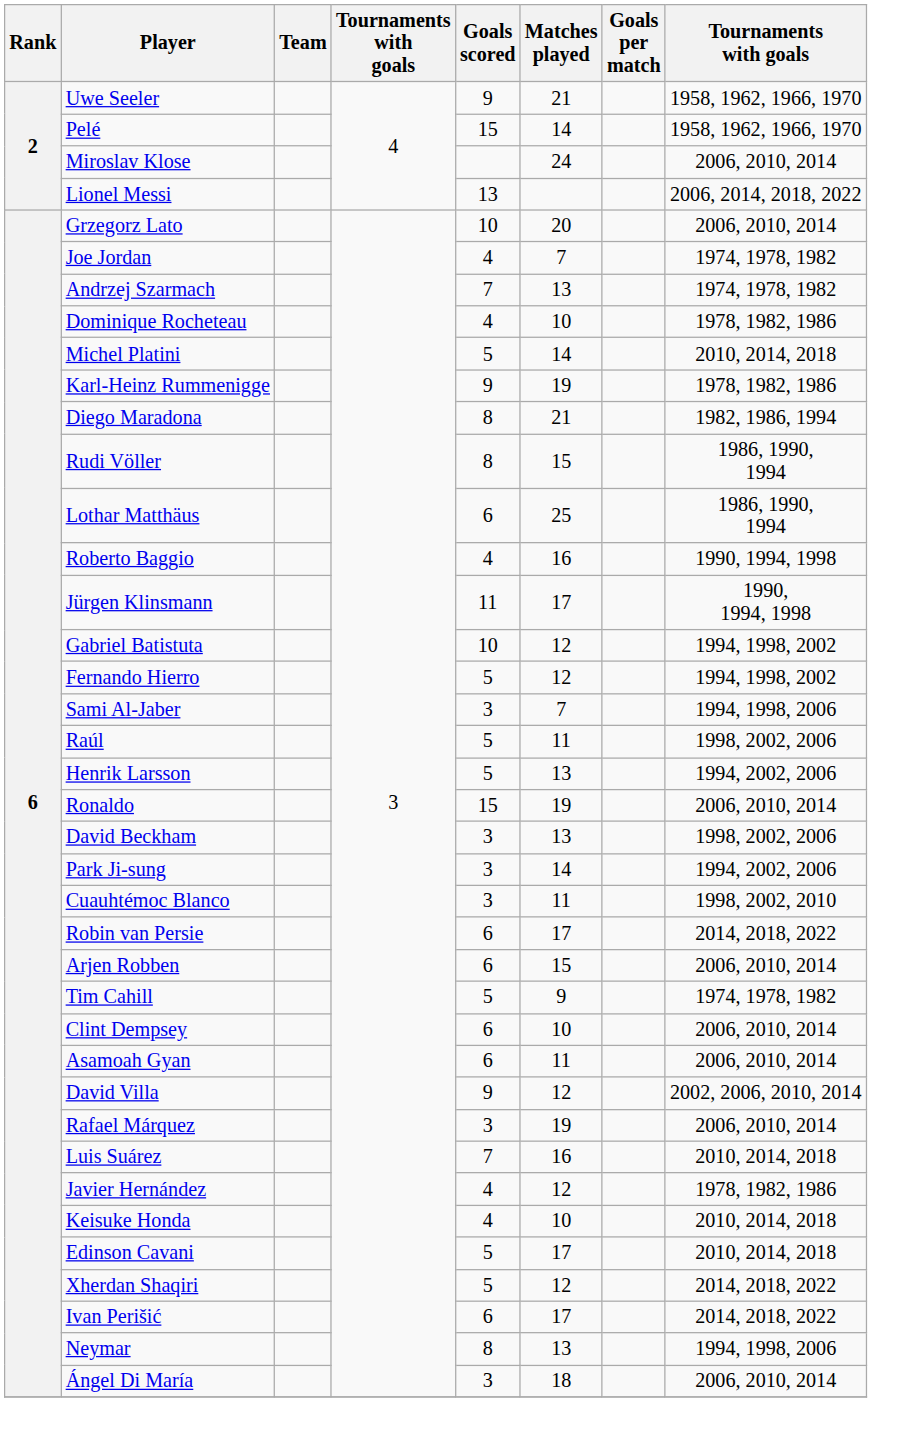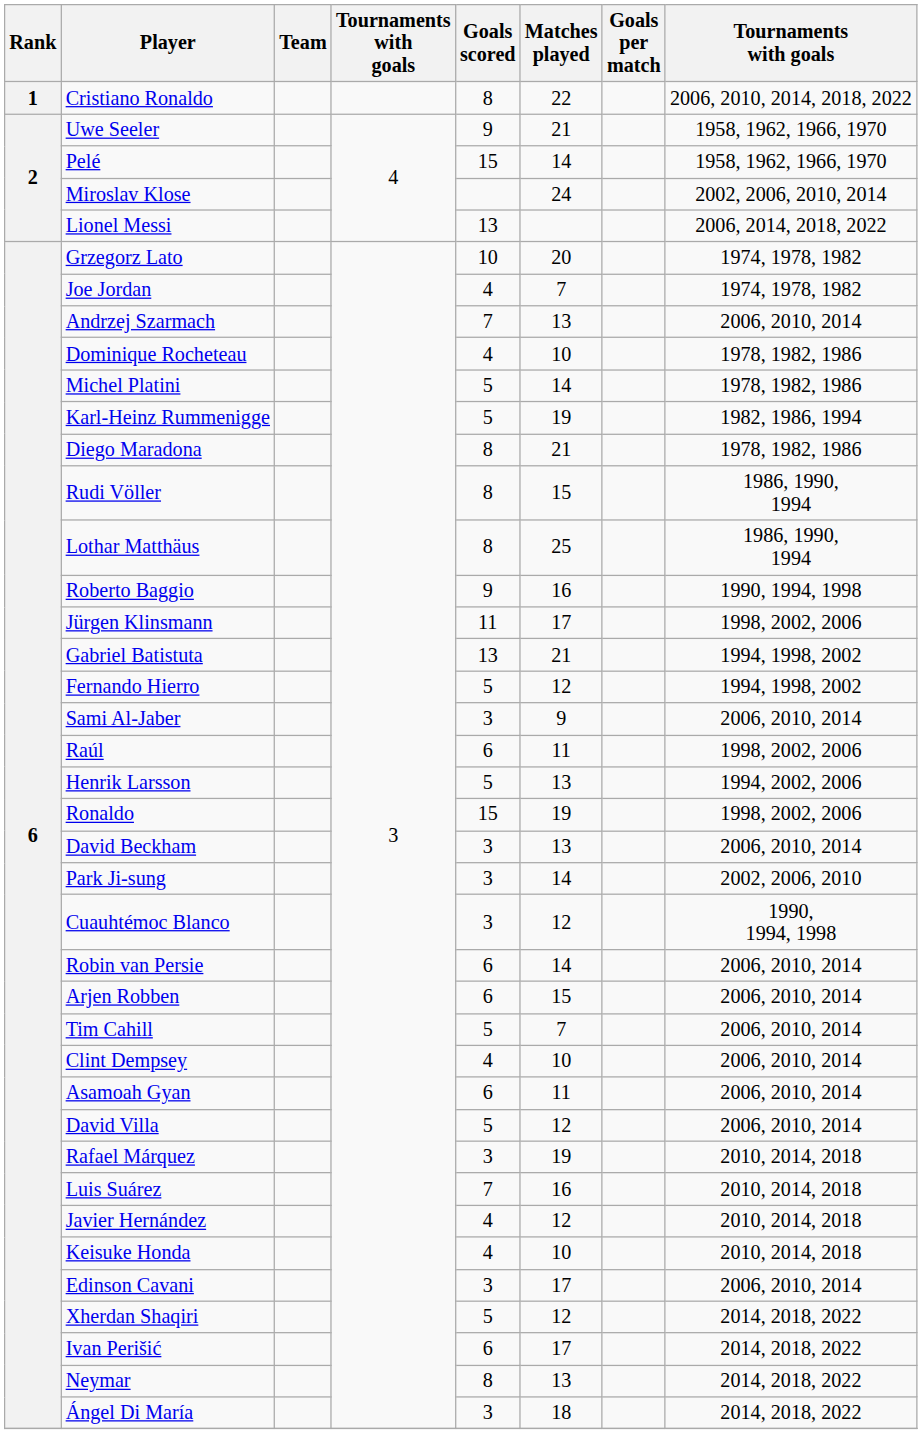 <table class="wikitable sortable" style="text-align:center;">
 <tr>
 <th scope="col">Rank</th>
 <th scope="col">Player</th>
 <th scope="col">Team</th>
 <th scope="col">Tournaments<br>with<br>goals</th>
 <th scope="col">Goals<br>scored</th>
 <th scope="col">Matches<br>played</th>
 <th scope="col">Goals<br>per<br>match</th>
 <th scope="col">Tournaments<br>with goals</th>
+</tr>
+<tr>
+<th>1</th>
+<td style="text-align:left;" data-sort-value="Ronaldo, Cristiano"><a href='#'>Cristiano Ronaldo</a></td>
+<td align=left></td>
+<td></td>
+<td>8</td>
+<td>22</td>
+<td></td>
+<td data-sort-value="2006-2010-2014-2018-2022">2006, 2010, 2014, 2018, 2022</td>
 </tr>
 <tr>
 <th rowspan=4>2</th>
 <td style="text-align:left;" data-sort-value="Seeler, Uwe"><a href='#'>Uwe Seeler</a></td>
 <td style="text-align:left;" data-sort-value="Germany"></td>
 <td rowspan=4>4</td>
 <td>9</td>
 <td>21</td>
 <td></td>
 <td data-sort-value="1958-1962-1966-1970">1958, 1962, 1966, 1970</td>
 </tr>
 <tr>
 <td style="text-align:left;" data-sort-value="Pele"><a href='#'>Pelé</a></td>
 <td align=left></td>
 <td>15</td>
 <td>14</td>
 <td></td>
 <td data-sort-value="1958-1962-1966-1970">1958, 1962, 1966, 1970</td>
 </tr>
 <tr>
 <td style="text-align:left;" data-sort-value="Klose, Miroslav"><a href='#'>Miroslav Klose</a></td>
 <td align=left></td>
 <td></td>
 <td>24</td>
 <td></td>
-<td data-sort-value="2006-2010-2014">2006, 2010, 2014</td>
+<td data-sort-value="2002-2006-2010-2014">2002, 2006, 2010, 2014</td>
 </tr>
 <tr>
 <td style="text-align:left;" data-sort-value="Messi, Lionel"><a href='#'>Lionel Messi</a></td>
 <td style="text-align:left;"></td>
 <td>13</td>
 <td></td>
 <td></td>
 <td data-sort-value="2006-2014-2018-2022">2006, 2014, 2018, 2022</td>
 </tr>
 <tr>
 <th rowspan="35">6</th>
 <td style="text-align:left;" data-sort-value="Lato, Grzegorz"><a href='#'>Grzegorz Lato</a></td>
 <td align=left></td>
 <td rowspan="35">3</td>
 <td>10</td>
 <td>20</td>
 <td></td>
-<td data-sort-value="2006-2010-2014">2006, 2010, 2014</td>
+<td data-sort-value="1974-1978-1982">1974, 1978, 1982</td>
 </tr>
 <tr>
 <td style="text-align:left;" data-sort-value="Jordan, Joe"><a href='#'>Joe Jordan</a></td>
 <td align=left></td>
 <td>4</td>
 <td>7</td>
 <td></td>
 <td data-sort-value="1974-1978-1982">1974, 1978, 1982</td>
 </tr>
 <tr>
 <td style="text-align:left;" data-sort-value="Szarmach, Andrzej"><a href='#'>Andrzej Szarmach</a></td>
 <td align=left></td>
 <td>7</td>
 <td>13</td>
 <td></td>
-<td data-sort-value="1974-1978-1982">1974, 1978, 1982</td>
+<td data-sort-value="2006-2010-2014">2006, 2010, 2014</td>
 </tr>
 <tr>
 <td style="text-align:left;" data-sort-value="Rocheteau, Dominique"><a href='#'>Dominique Rocheteau</a></td>
 <td align=left></td>
 <td>4</td>
 <td>10</td>
 <td></td>
 <td data-sort-value="1978-1982-1986">1978, 1982, 1986</td>
 </tr>
 <tr>
 <td style="text-align:left;" data-sort-value="Platini, Michel"><a href='#'>Michel Platini</a></td>
 <td align=left></td>
 <td>5</td>
 <td>14</td>
 <td></td>
-<td data-sort-value="2010-2014-2018">2010, 2014, 2018</td>
+<td data-sort-value="1978-1982-1986">1978, 1982, 1986</td>
 </tr>
 <tr>
 <td style="text-align:left;" data-sort-value="Rummenigge, Karl-Heinz"><a href='#'>Karl-Heinz Rummenigge</a></td>
 <td style="text-align:left;" data-sort-value="Germany"></td>
-<td>9</td>
+<td>5</td>
 <td>19</td>
 <td></td>
-<td data-sort-value="1978-1982-1986">1978, 1982, 1986</td>
+<td data-sort-value="1982-1986-1994">1982, 1986, 1994</td>
 </tr>
 <tr>
 <td style="text-align:left;" data-sort-value="Maradona, Diego"><a href='#'>Diego Maradona</a></td>
 <td align=left></td>
 <td>8</td>
 <td>21</td>
 <td></td>
-<td data-sort-value="1982-1986-1994">1982, 1986, 1994</td>
+<td data-sort-value="1978-1982-1986">1978, 1982, 1986</td>
 </tr>
 <tr>
 <td style="text-align:left;" data-sort-value="Voller, Rudi"><a href='#'>Rudi Völler</a></td>
 <td style="text-align:left;" data-sort-value="Germany"><br></td>
 <td>8</td>
 <td>15</td>
 <td></td>
 <td data-sort-value="1986-1990-1994">1986, 1990,<br> 1994</td>
 </tr>
 <tr>
 <td style="text-align:left;" data-sort-value="Matthaus, Lothar"><a href='#'>Lothar Matthäus</a></td>
 <td style="text-align:left;" data-sort-value="Germany"><br></td>
-<td>6</td>
+<td>8</td>
 <td>25</td>
 <td></td>
 <td data-sort-value="1986-1990-1994">1986, 1990,<br> 1994</td>
 </tr>
 <tr>
 <td style="text-align:left;" data-sort-value="Baggio, Roberto"><a href='#'>Roberto Baggio</a></td>
 <td align=left></td>
-<td>4</td>
+<td>9</td>
 <td>16</td>
 <td></td>
 <td data-sort-value="1990-1994-1998">1990, 1994, 1998</td>
 </tr>
 <tr>
 <td style="text-align:left;" data-sort-value="Klinsmann, Jurgen"><a href='#'>Jürgen Klinsmann</a></td>
 <td style="text-align:left;" data-sort-value="Germany"><br></td>
 <td>11</td>
 <td>17</td>
 <td></td>
-<td data-sort-value="1990-1994-1998">1990,<br>1994, 1998</td>
+<td data-sort-value="1998-2002-2006">1998, 2002, 2006</td>
 </tr>
 <tr>
 <td style="text-align:left;" data-sort-value="Batistuta, Gabriel"><a href='#'>Gabriel Batistuta</a></td>
 <td align=left></td>
-<td>10</td>
-<td>12</td>
+<td>13</td>
+<td>21</td>
 <td></td>
 <td data-sort-value="1994-1998-2002">1994, 1998, 2002</td>
 </tr>
 <tr>
 <td style="text-align:left;" data-sort-value="Hierro, Fernando"><a href='#'>Fernando Hierro</a></td>
 <td align=left></td>
 <td>5</td>
 <td>12</td>
 <td></td>
 <td data-sort-value="1994-1998-2002">1994, 1998, 2002</td>
 </tr>
 <tr>
 <td style="text-align:left;" data-sort-value="Al-Jaber, Sami"><a href='#'>Sami Al-Jaber</a></td>
 <td align=left></td>
 <td>3</td>
-<td>7</td>
+<td>9</td>
 <td></td>
-<td data-sort-value="1994-1998-2006">1994, 1998, 2006</td>
+<td data-sort-value="2006-2010-2014">2006, 2010, 2014</td>
 </tr>
 <tr>
 <td style="text-align:left;" data-sort-value="Raul"><a href='#'>Raúl</a></td>
 <td align=left></td>
-<td>5</td>
+<td>6</td>
 <td>11</td>
 <td></td>
 <td data-sort-value="1998-2002-2006">1998, 2002, 2006</td>
 </tr>
 <tr>
 <td style="text-align:left;" data-sort-value="Larsson, Henrik"><a href='#'>Henrik Larsson</a></td>
 <td align=left></td>
 <td>5</td>
 <td>13</td>
 <td></td>
 <td data-sort-value="1994-2002-2006">1994, 2002, 2006</td>
 </tr>
 <tr>
 <td style="text-align:left;" data-sort-value="Ronaldo"><a href='#'>Ronaldo</a></td>
 <td align=left></td>
 <td>15</td>
 <td>19</td>
 <td></td>
-<td data-sort-value="2006-2010-2014">2006, 2010, 2014</td>
+<td data-sort-value="1998-2002-2006">1998, 2002, 2006</td>
 </tr>
 <tr>
 <td style="text-align:left;" data-sort-value="Beckham, David"><a href='#'>David Beckham</a></td>
 <td align=left></td>
 <td>3</td>
 <td>13</td>
 <td></td>
-<td data-sort-value="1998-2002-2006">1998, 2002, 2006</td>
+<td data-sort-value="2006-2010-2014">2006, 2010, 2014</td>
 </tr>
 <tr>
 <td style="text-align:left;" data-sort-value="Park, Ji-sung"><a href='#'>Park Ji-sung</a></td>
 <td align=left></td>
 <td>3</td>
 <td>14</td>
 <td></td>
-<td data-sort-value="1994-2002-2006">1994, 2002, 2006</td>
+<td data-sort-value="2002-2006-2010">2002, 2006, 2010</td>
 </tr>
 <tr>
 <td style="text-align:left;" data-sort-value="Blanco, Cuauhtémoc"><a href='#'>Cuauhtémoc Blanco</a></td>
 <td align=left></td>
 <td>3</td>
-<td>11</td>
+<td>12</td>
 <td></td>
-<td data-sort-value="1998-2002-2010">1998, 2002, 2010</td>
+<td data-sort-value="1990-1994-1998">1990,<br>1994, 1998</td>
 </tr>
 <tr>
 <td style="text-align:left;" data-sort-value="Persie, Robin van"><a href='#'>Robin van Persie</a></td>
 <td align=left></td>
 <td>6</td>
-<td>17</td>
+<td>14</td>
 <td></td>
-<td data-sort-value="2014-2018-2022">2014, 2018, 2022</td>
+<td data-sort-value="2006-2010-2014">2006, 2010, 2014</td>
 </tr>
 <tr>
 <td style="text-align:left;" data-sort-value="Robben, Arjen"><a href='#'>Arjen Robben</a></td>
 <td align=left></td>
 <td>6</td>
 <td>15</td>
 <td></td>
 <td data-sort-value="2006-2010-2014">2006, 2010, 2014</td>
 </tr>
 <tr>
 <td style="text-align:left;" data-sort-value="Cahill, Tim"><a href='#'>Tim Cahill</a></td>
 <td align=left></td>
 <td>5</td>
-<td>9</td>
+<td>7</td>
 <td></td>
-<td data-sort-value="1974-1978-1982">1974, 1978, 1982</td>
+<td data-sort-value="2006-2010-2014">2006, 2010, 2014</td>
 </tr>
 <tr>
 <td style="text-align:left;" data-sort-value="Dempsey, Clint"><a href='#'>Clint Dempsey</a></td>
 <td align=left></td>
-<td>6</td>
+<td>4</td>
 <td>10</td>
 <td></td>
 <td data-sort-value="2006-2010-2014">2006, 2010, 2014</td>
 </tr>
 <tr>
 <td style="text-align:left;" data-sort-value="Gyan, Asamoah"><a href='#'>Asamoah Gyan</a></td>
 <td align=left></td>
 <td>6</td>
 <td>11</td>
 <td></td>
 <td data-sort-value="2006-2010-2014">2006, 2010, 2014</td>
 </tr>
 <tr>
 <td style="text-align:left;" data-sort-value="Villa, David"><a href='#'>David Villa</a></td>
 <td align=left></td>
-<td>9</td>
+<td>5</td>
 <td>12</td>
 <td></td>
-<td data-sort-value="2002-2006-2010-2014">2002, 2006, 2010, 2014</td>
+<td data-sort-value="2006-2010-2014">2006, 2010, 2014</td>
 </tr>
 <tr>
 <td style="text-align:left;" data-sort-value="Márquez, Rafael"><a href='#'>Rafael Márquez</a></td>
 <td align=left></td>
 <td>3</td>
 <td>19</td>
 <td></td>
-<td data-sort-value="2006-2010-2014">2006, 2010, 2014</td>
+<td data-sort-value="2010-2014-2018">2010, 2014, 2018</td>
 </tr>
 <tr>
 <td style="text-align:left;" data-sort-value="Suarez, Luis"><a href='#'>Luis Suárez</a></td>
 <td align=left></td>
 <td>7</td>
 <td>16</td>
 <td></td>
 <td data-sort-value="2010-2014-2018">2010, 2014, 2018</td>
 </tr>
 <tr>
 <td style="text-align:left;" data-sort-value="Hernández, Javier"><a href='#'>Javier Hernández</a></td>
 <td align=left></td>
 <td>4</td>
 <td>12</td>
 <td></td>
-<td data-sort-value="1978-1982-1986">1978, 1982, 1986</td>
+<td data-sort-value="2010-2014-2018">2010, 2014, 2018</td>
 </tr>
 <tr>
 <td style="text-align:left;" data-sort-value="Honda, Keisuke"><a href='#'>Keisuke Honda</a></td>
 <td align=left></td>
 <td>4</td>
 <td>10</td>
 <td></td>
 <td data-sort-value="2010-2014-2018">2010, 2014, 2018</td>
 </tr>
 <tr>
 <td style="text-align:left;" data-sort-value="Cavani, Edinson"><a href='#'>Edinson Cavani</a></td>
 <td align=left></td>
-<td>5</td>
+<td>3</td>
 <td>17</td>
 <td></td>
-<td data-sort-value="2010-2014-2018">2010, 2014, 2018</td>
+<td data-sort-value="2006-2010-2014">2006, 2010, 2014</td>
 </tr>
 <tr>
 <td style="text-align:left;" data-sort-value="Shaqiri, Xherdan"><a href='#'>Xherdan Shaqiri</a></td>
 <td align=left></td>
 <td>5</td>
 <td>12</td>
 <td></td>
 <td data-sort-value="2014-2018-2022">2014, 2018, 2022</td>
 </tr>
 <tr>
 <td style="text-align:left;" data-sort-value="Perišić, Ivan"><a href='#'>Ivan Perišić</a></td>
 <td align=left></td>
 <td>6</td>
 <td>17</td>
 <td></td>
 <td data-sort-value="2014-2018-2022">2014, 2018, 2022</td>
 </tr>
 <tr>
 <td style="text-align:left;" data-sort-value="Neymar"><a href='#'>Neymar</a></td>
 <td align=left></td>
 <td>8</td>
 <td>13</td>
 <td></td>
-<td data-sort-value="1994-1998-2006">1994, 1998, 2006</td>
+<td data-sort-value="2014-2018-2022">2014, 2018, 2022</td>
 </tr>
 <tr>
 <td style="text-align:left;" data-sort-value="Di Maria, Angel"><a href='#'>Ángel Di María</a></td>
 <td align=left></td>
 <td>3</td>
 <td>18</td>
 <td></td>
-<td data-sort-value="2006-2010-2014">2006, 2010, 2014</td>
+<td data-sort-value="2014-2018-2022">2014, 2018, 2022</td>
 </tr>
 <tr>
 </tr>
 </table>
